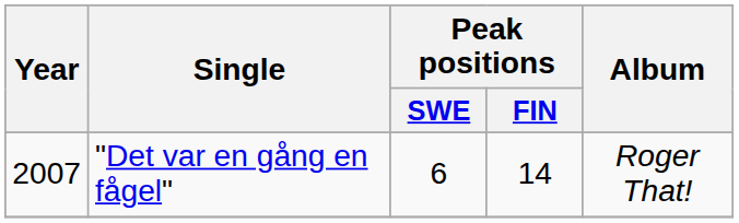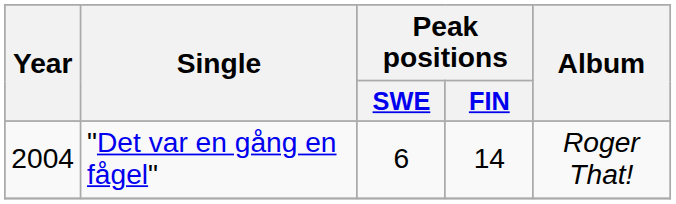 <table class="wikitable">
 <tr>
 <th align="center" rowspan="2" width="10">Year</th>
 <th align="center" rowspan="2" width="150">Single</th>
 <th align="center" colspan="2" width="20">Peak positions</th>
 <th align="center" rowspan="2" width="70">Album</th>
 </tr>
 <tr>
 <th scope="col" style="width:3em;font-size:90%;"><a href='#'>SWE</a><br></th>
 <th scope="col" style="width:3em;font-size:90%;"><a href='#'>FIN</a><br></th>
 </tr>
 <tr>
-<td style="text-align:center;">2007</td>
+<td style="text-align:center;">2004</td>
 <td>"<a href='#'>Det var en gång en fågel</a>"</td>
 <td style="text-align:center;">6</td>
 <td style="text-align:center;">14</td>
 <td style="text-align:center;"><em>Roger That!</em></td>
 </tr>
 <tr>
 </tr>
 </table>
